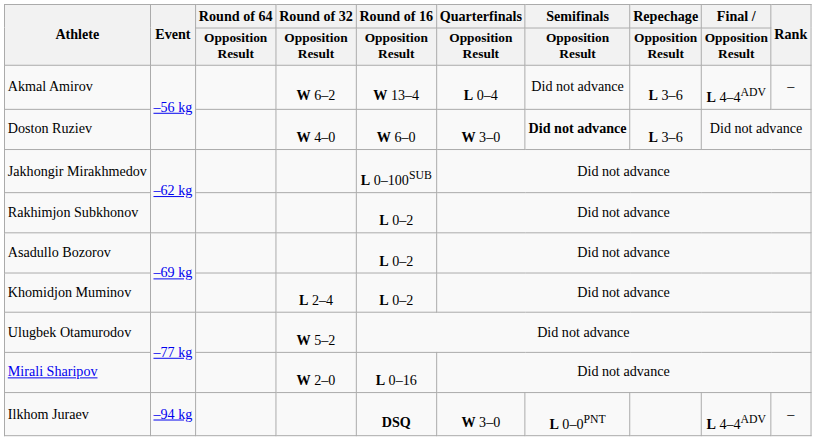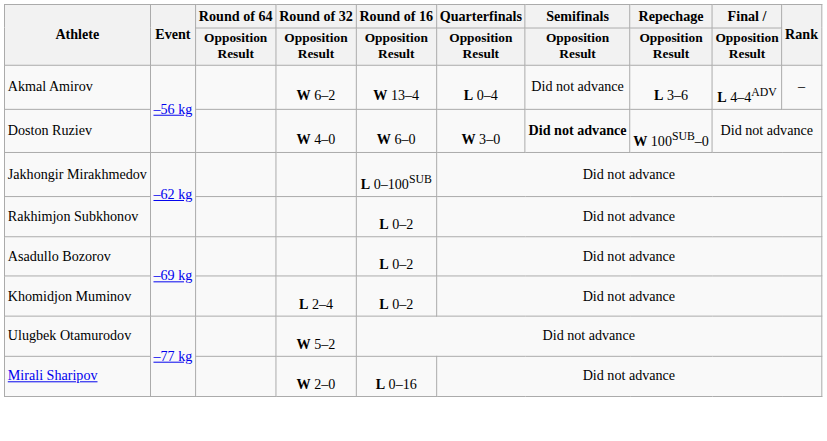 <table class=wikitable style=font-size:90%;text-align:center>
 <tr>
 <th rowspan="2">Athlete</th>
 <th rowspan="2">Event</th>
 <th>Round of 64</th>
 <th>Round of 32</th>
 <th>Round of 16</th>
 <th>Quarterfinals</th>
 <th>Semifinals</th>
 <th>Repechage</th>
 <th>Final / </th>
 <th rowspan=2>Rank</th>
 </tr>
 <tr style="font-size:95%">
 <th>Opposition<br>Result</th>
 <th>Opposition<br>Result</th>
 <th>Opposition<br>Result</th>
 <th>Opposition<br>Result</th>
 <th>Opposition<br>Result</th>
 <th>Opposition<br>Result</th>
 <th>Opposition<br>Result</th>
 </tr>
 <tr>
 <td align=left>Akmal Amirov</td>
 <td align=left rowspan=2><a href='#'>–56 kg</a></td>
 <td></td>
 <td><br><strong>W</strong> 6–2</td>
 <td><br><strong>W</strong> 13–4</td>
 <td><br><strong>L</strong> 0–4</td>
 <td>Did not advance</td>
 <td><br><strong>L</strong> 3–6</td>
 <td><br><strong>L</strong> 4–4<sup>ADV</sup></td>
 <td>–</td>
 </tr>
 <tr>
 <td align=left>Doston Ruziev</td>
 <td></td>
 <td><br><strong>W</strong> 4–0</td>
 <td><br><strong>W</strong> 6–0</td>
 <td><br><strong>W</strong> 3–0</td>
 <td><strong>Did not advance</strong></td>
-<td><br><strong>L</strong> 3–6</td>
+<td><br><strong>W</strong> 100<sup>SUB</sup>–0</td>
 <td colspan=2>Did not advance</td>
 </tr>
 <tr>
 <td align=left>Jakhongir Mirakhmedov</td>
 <td align=left rowspan=2><a href='#'>–62 kg</a></td>
 <td></td>
 <td></td>
 <td><br><strong>L</strong> 0–100<sup>SUB</sup></td>
 <td colspan=5>Did not advance</td>
 </tr>
 <tr>
 <td align=left>Rakhimjon Subkhonov</td>
 <td></td>
 <td></td>
 <td><br><strong>L</strong> 0–2</td>
 <td colspan=5>Did not advance</td>
 </tr>
 <tr>
 <td align=left>Asadullo Bozorov</td>
 <td align=left rowspan=2><a href='#'>–69 kg</a></td>
 <td></td>
 <td></td>
 <td><br><strong>L</strong> 0–2</td>
 <td colspan=5>Did not advance</td>
 </tr>
 <tr>
 <td align=left>Khomidjon Muminov</td>
 <td></td>
 <td><br><strong>L</strong> 2–4</td>
 <td><br><strong>L</strong> 0–2</td>
 <td colspan=5>Did not advance</td>
 </tr>
 <tr>
 <td align=left>Ulugbek Otamurodov</td>
 <td align=left rowspan=2><a href='#'>–77 kg</a></td>
 <td></td>
 <td><br><strong>W</strong> 5–2</td>
 <td colspan=6>Did not advance</td>
 </tr>
 <tr>
 <td align=left><a href='#'>Mirali Sharipov</a></td>
 <td></td>
 <td><br><strong>W</strong> 2–0</td>
 <td><br><strong>L</strong> 0–16</td>
 <td colspan=5>Did not advance</td>
 </tr>
-<tr>
-<td align=left>Ilkhom Juraev</td>
-<td align=left><a href='#'>–94 kg</a></td>
-<td></td>
-<td></td>
-<td><br><strong>DSQ</strong></td>
-<td><br><strong>W</strong> 3–0</td>
-<td><br><strong>L</strong> 0–0<sup>PNT</sup></td>
-<td></td>
-<td><br><strong>L</strong> 4–4<sup>ADV</sup></td>
-<td>–</td>
-</tr>
 </table>
